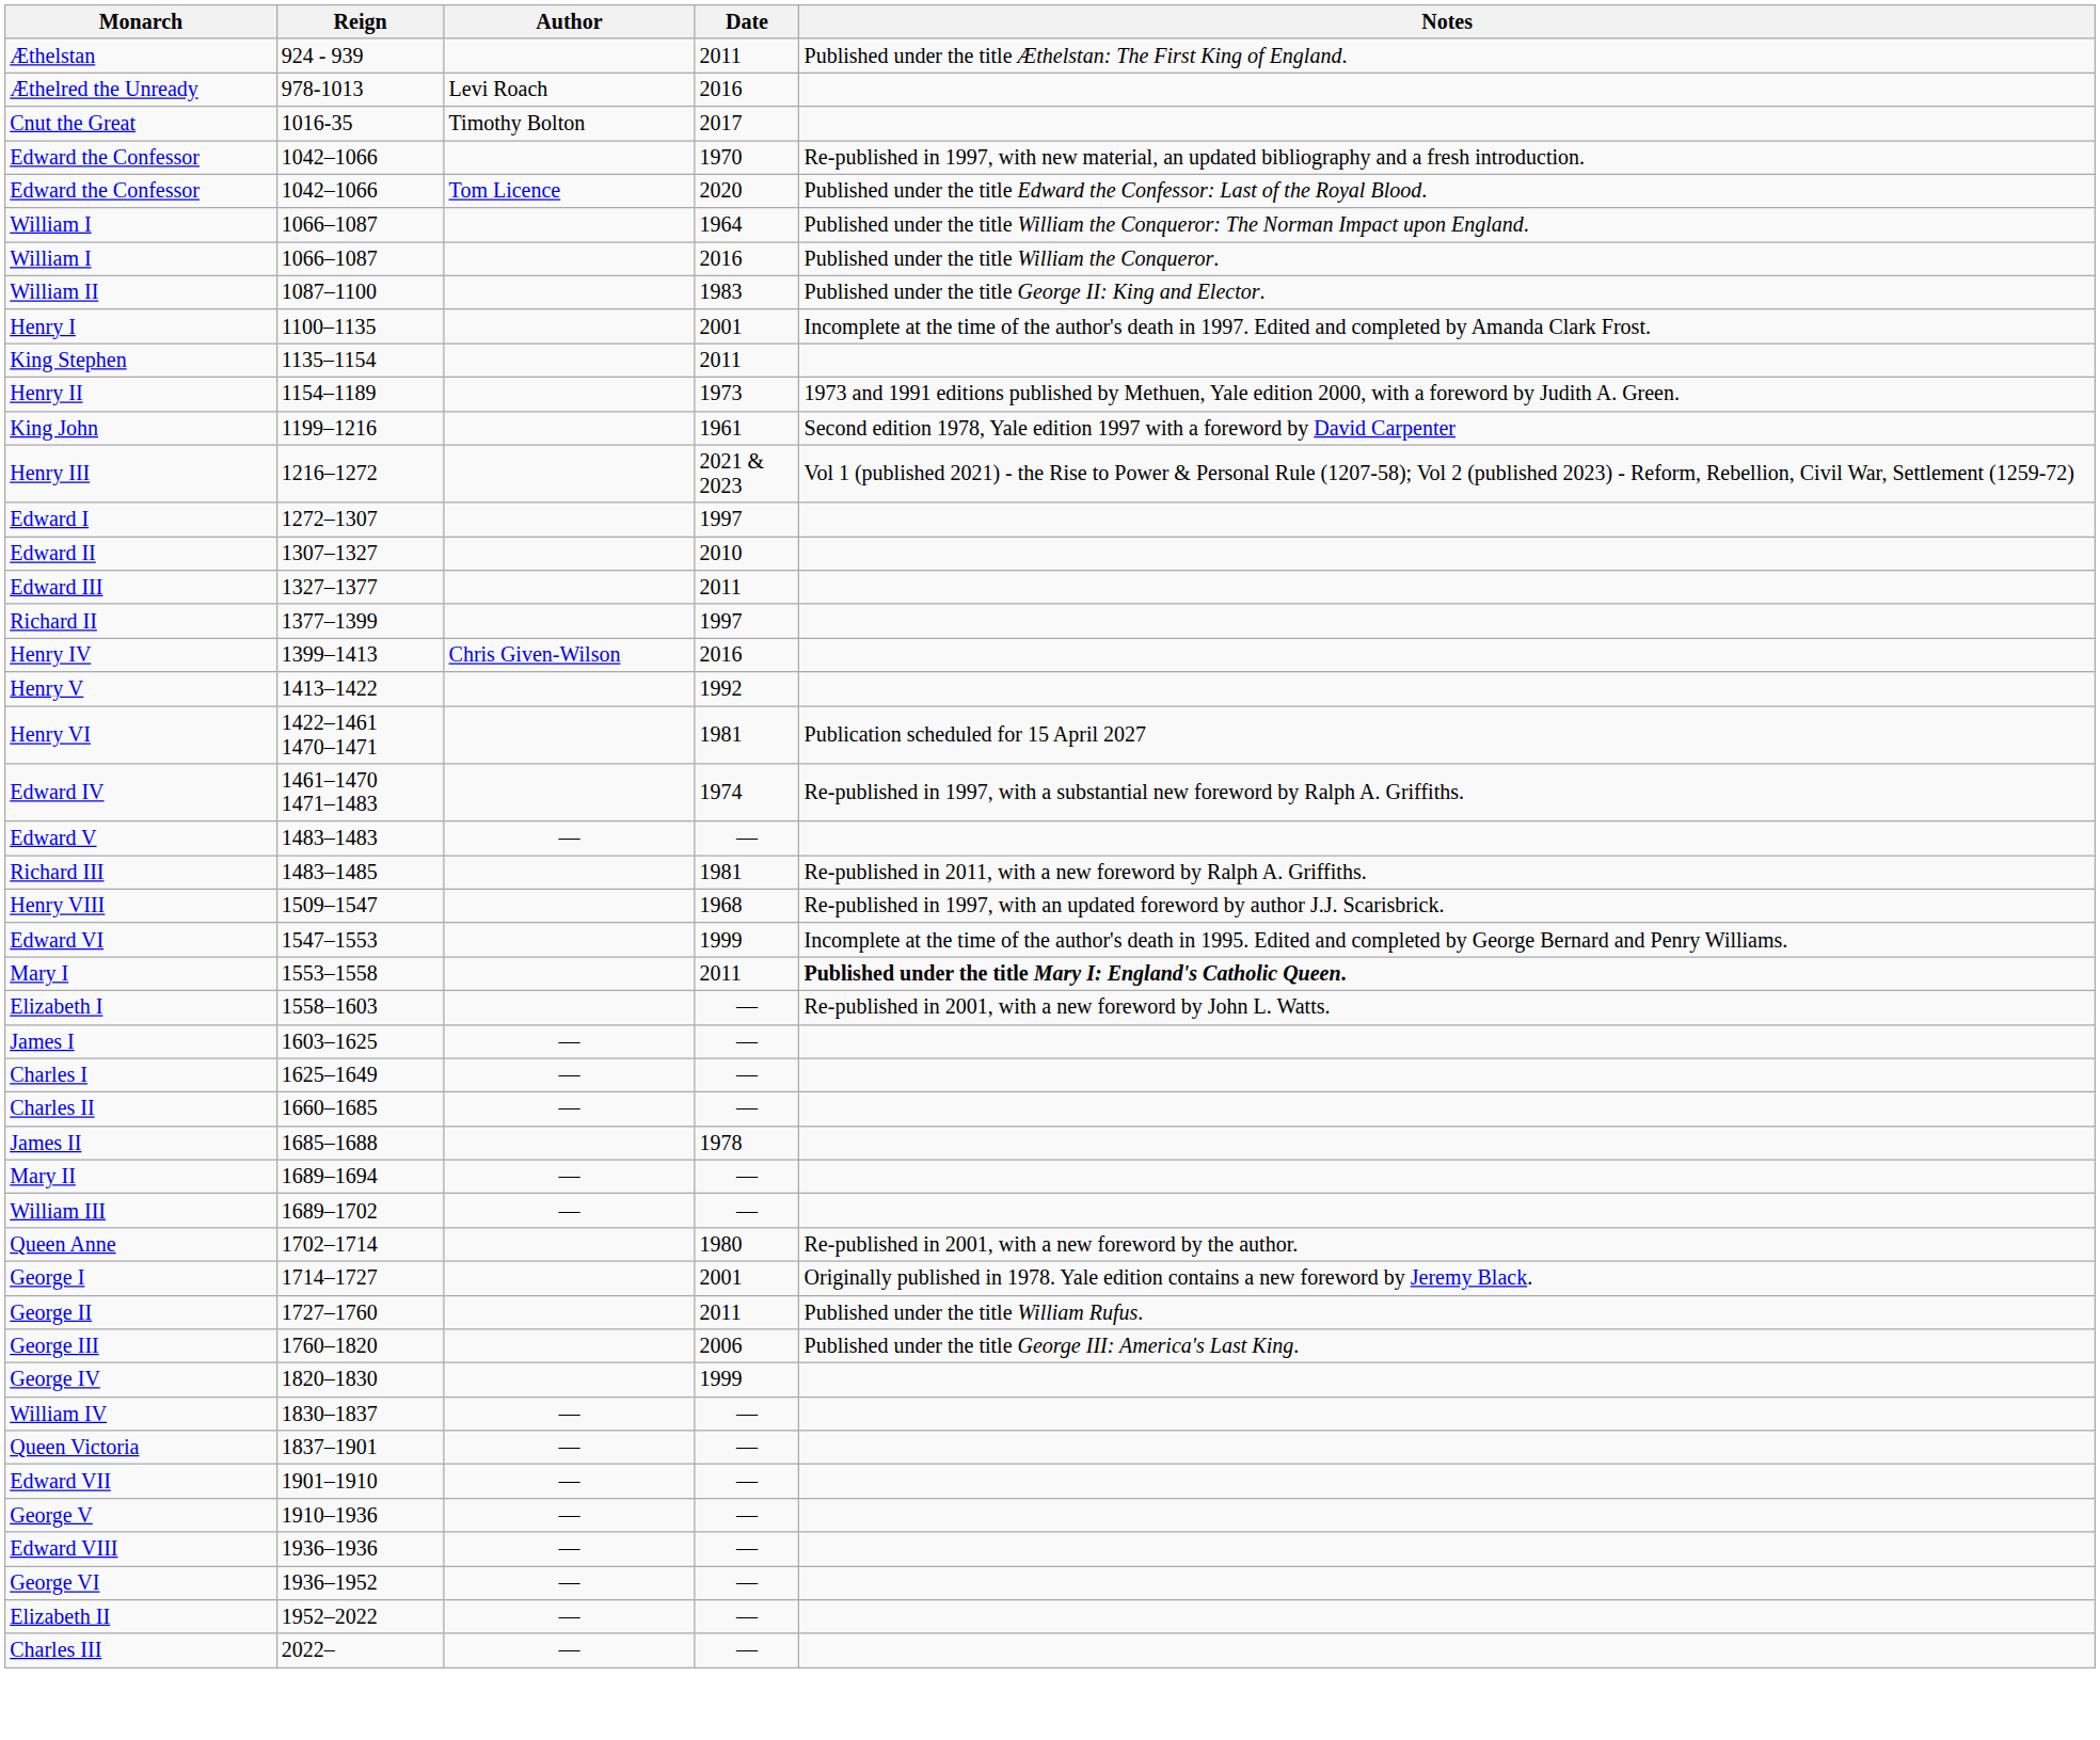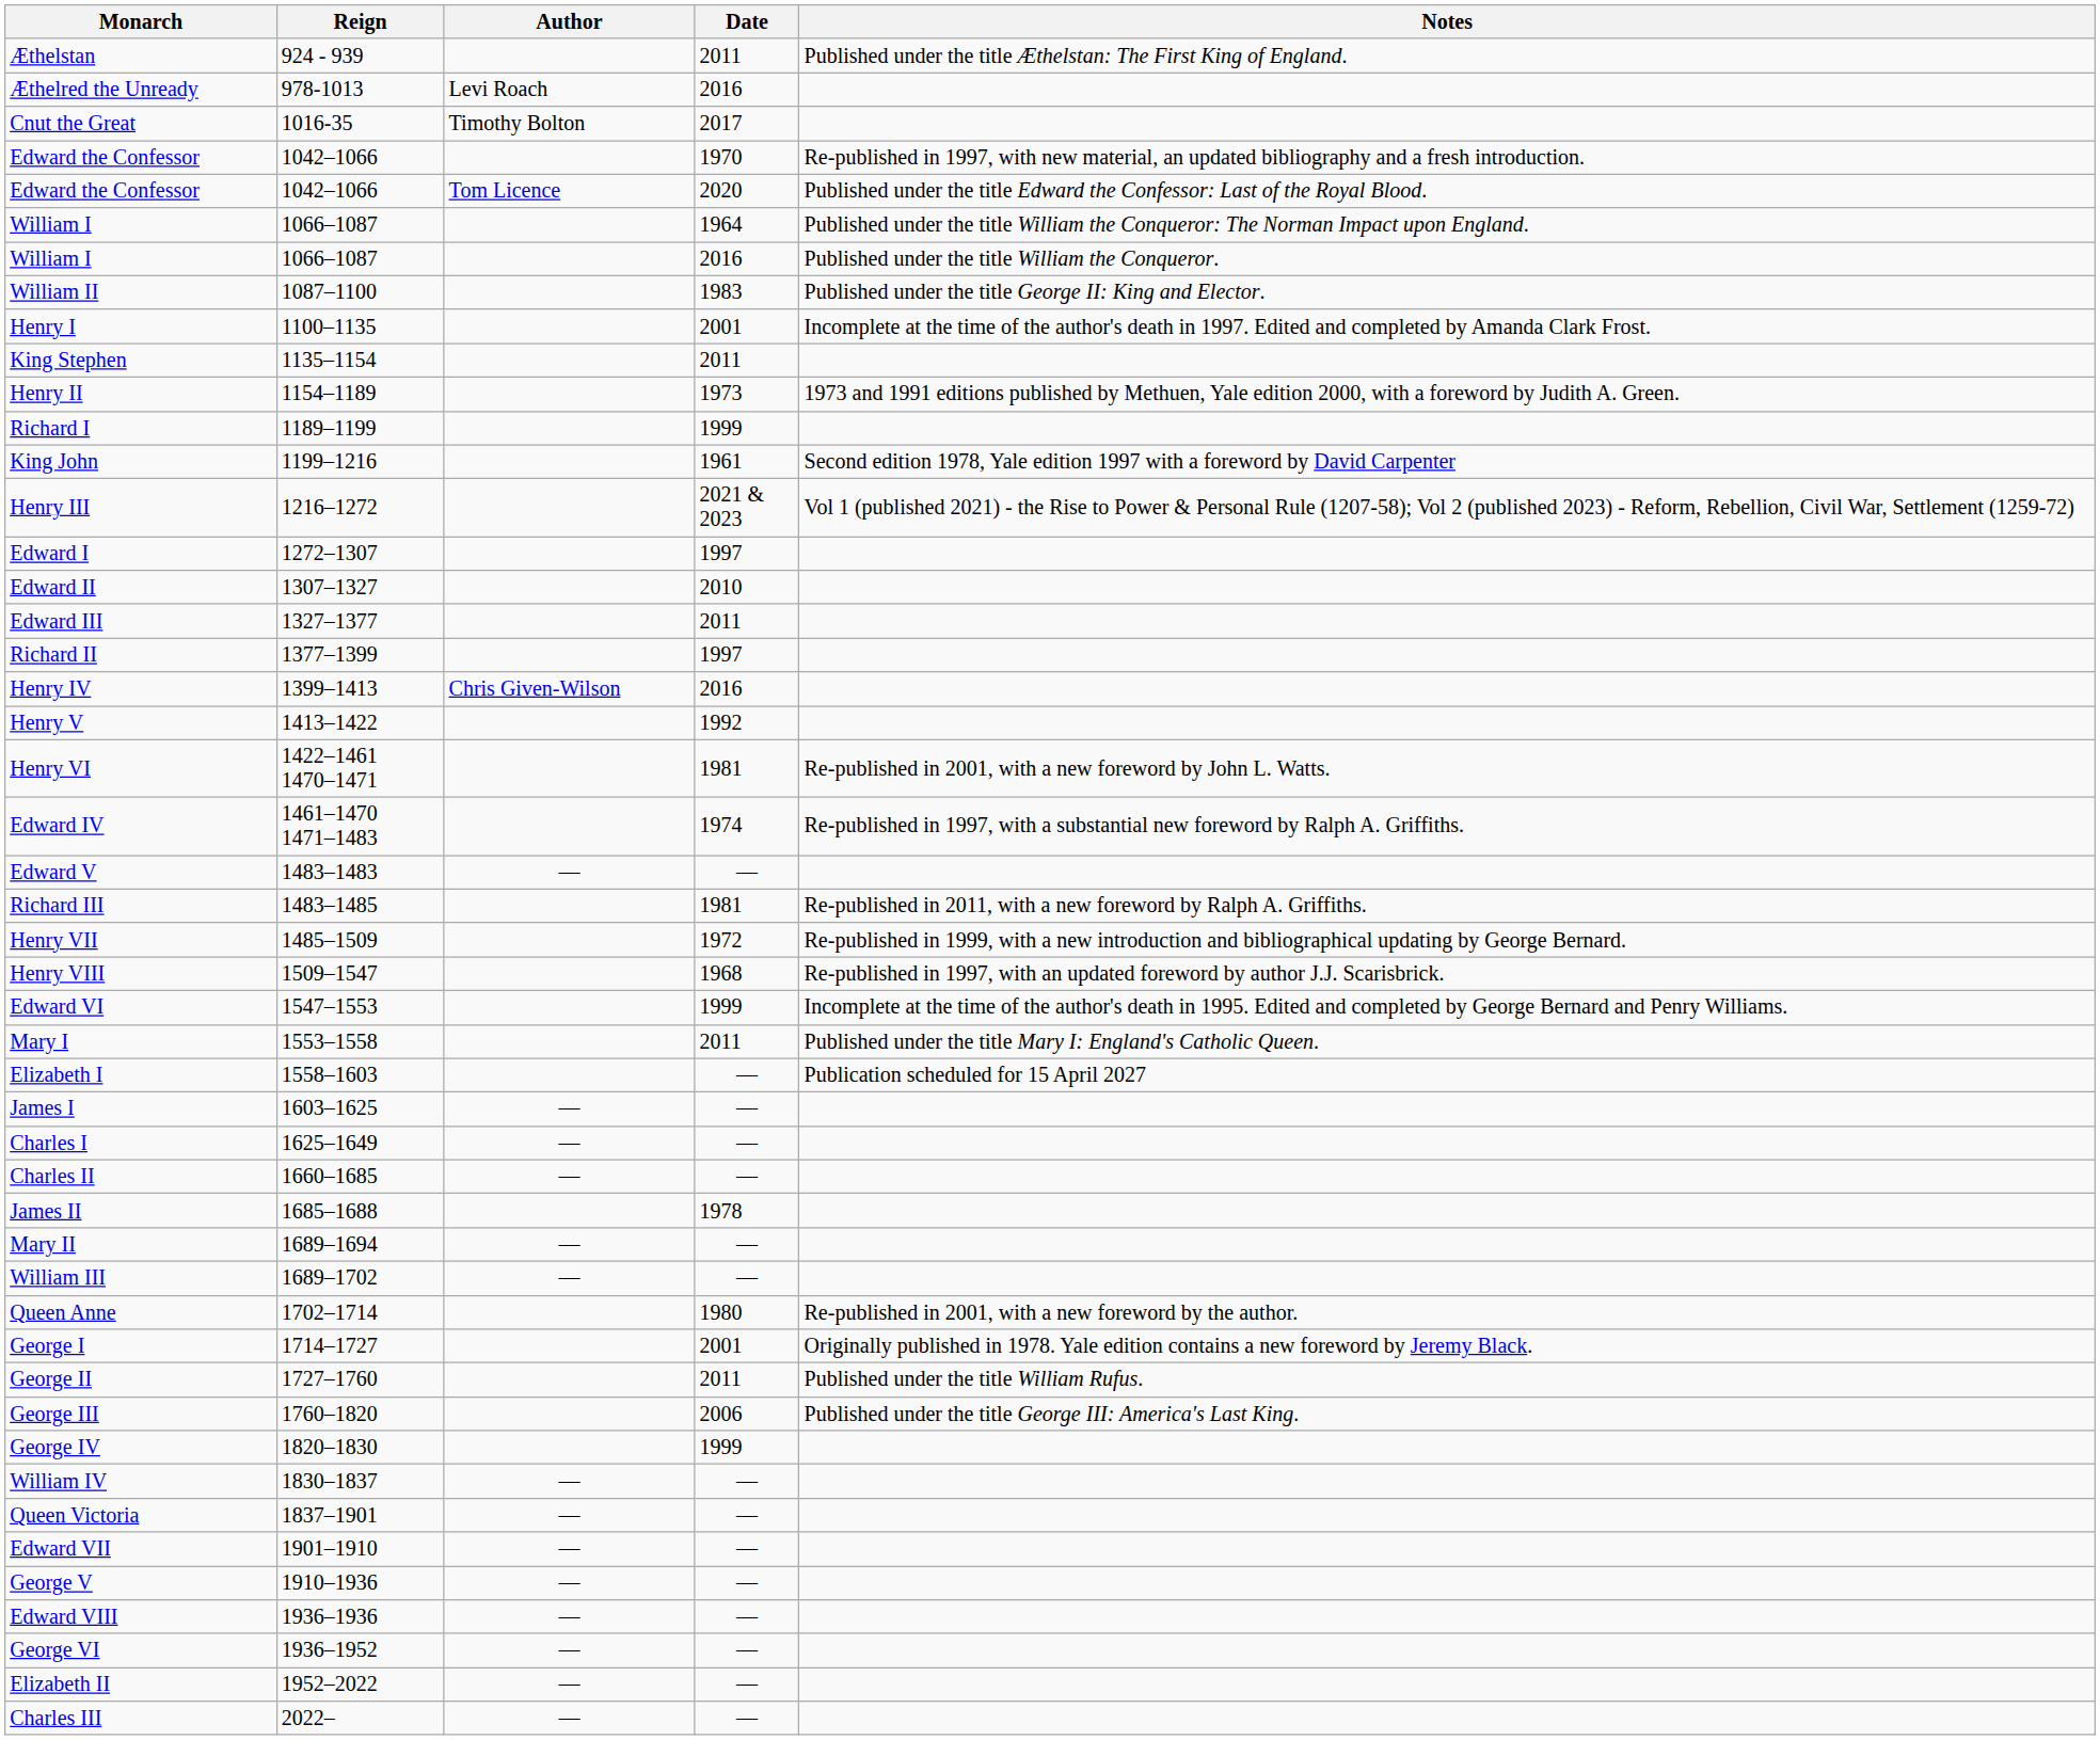 <table class="wikitable sortable">
 <tr>
 <th width="13%">Monarch</th>
 <th width="8%">Reign</th>
 <th width="12%">Author</th>
 <th width="5%">Date</th>
 <th width="62%">Notes</th>
 </tr>
 <tr>
 <td><a href='#'>Æthelstan</a></td>
 <td>924 - 939</td>
 <td></td>
 <td>2011</td>
 <td>Published under the title <em>Æthelstan: The First King of England</em>.</td>
 </tr>
 <tr>
 <td><a href='#'>Æthelred the Unready</a></td>
 <td>978-1013</td>
 <td>Levi Roach</td>
 <td>2016</td>
 <td></td>
 </tr>
 <tr>
 <td><a href='#'>Cnut the Great</a></td>
 <td>1016-35</td>
 <td>Timothy Bolton</td>
 <td>2017</td>
 <td></td>
 </tr>
 <tr>
 <td><a href='#'>Edward the Confessor</a></td>
 <td>1042–1066</td>
 <td></td>
 <td>1970</td>
 <td>Re-published in 1997, with new material, an updated bibliography and a fresh introduction.</td>
 </tr>
 <tr>
 <td><a href='#'>Edward the Confessor</a></td>
 <td>1042–1066</td>
 <td><a href='#'>Tom Licence</a></td>
 <td>2020</td>
 <td>Published under the title <em>Edward the Confessor: Last of the Royal Blood</em>.</td>
 </tr>
 <tr>
 <td><a href='#'>William I</a></td>
 <td>1066–1087</td>
 <td></td>
 <td>1964</td>
 <td>Published under the title <em>William the Conqueror: The Norman Impact upon England</em>.</td>
 </tr>
 <tr>
 <td><a href='#'>William I</a></td>
 <td>1066–1087</td>
 <td></td>
 <td>2016</td>
 <td>Published under the title <em>William the Conqueror</em>.</td>
 </tr>
 <tr>
 <td><a href='#'>William II</a></td>
 <td>1087–1100</td>
 <td></td>
 <td>1983</td>
 <td>Published under the title <em>George II: King and Elector</em>.</td>
 </tr>
 <tr>
 <td><a href='#'>Henry I</a></td>
 <td>1100–1135</td>
 <td></td>
 <td>2001</td>
 <td>Incomplete at the time of the author's death in 1997. Edited and completed by Amanda Clark Frost.</td>
 </tr>
 <tr>
 <td><a href='#'>King Stephen</a></td>
 <td>1135–1154</td>
 <td></td>
 <td>2011</td>
 <td></td>
 </tr>
 <tr>
 <td><a href='#'>Henry II</a></td>
 <td>1154–1189</td>
 <td></td>
 <td>1973</td>
 <td>1973 and 1991 editions published by Methuen, Yale edition 2000, with a foreword by Judith A. Green.</td>
 </tr>
 <tr>
+<td><a href='#'>Richard I</a></td>
+<td>1189–1199</td>
+<td></td>
+<td>1999</td>
+<td></td>
+</tr>
+<tr>
 <td><a href='#'>King John</a></td>
 <td>1199–1216</td>
 <td></td>
 <td>1961</td>
 <td>Second edition 1978, Yale edition 1997 with a foreword by <a href='#'>David Carpenter</a></td>
 </tr>
 <tr>
 <td><a href='#'>Henry III</a></td>
 <td>1216–1272</td>
 <td></td>
 <td>2021 & 2023</td>
 <td>Vol 1 (published 2021) - the Rise to Power & Personal Rule (1207-58); Vol 2 (published 2023) -  Reform, Rebellion, Civil War, Settlement (1259-72)</td>
 </tr>
 <tr>
 <td><a href='#'>Edward I</a></td>
 <td>1272–1307</td>
 <td></td>
 <td>1997</td>
 <td></td>
 </tr>
 <tr>
 <td><a href='#'>Edward II</a></td>
 <td>1307–1327</td>
 <td></td>
 <td>2010</td>
 <td></td>
 </tr>
 <tr>
 <td><a href='#'>Edward III</a></td>
 <td>1327–1377</td>
 <td></td>
 <td>2011</td>
 <td></td>
 </tr>
 <tr>
 <td><a href='#'>Richard II</a></td>
 <td>1377–1399</td>
 <td></td>
 <td>1997</td>
 <td></td>
 </tr>
 <tr>
 <td><a href='#'>Henry IV</a></td>
 <td>1399–1413</td>
 <td align=left><a href='#'>Chris Given-Wilson</a></td>
 <td align=left>2016</td>
 <td></td>
 </tr>
 <tr>
 <td><a href='#'>Henry V</a></td>
 <td>1413–1422</td>
 <td></td>
 <td>1992</td>
 <td></td>
 </tr>
 <tr>
 <td><a href='#'>Henry VI</a></td>
 <td>1422–1461<br>1470–1471</td>
 <td></td>
 <td>1981</td>
-<td>Publication scheduled for 15 April 2027</td>
+<td>Re-published in 2001, with a new foreword by John L. Watts.</td>
 </tr>
 <tr>
 <td><a href='#'>Edward IV</a></td>
 <td>1461–1470<br>1471–1483</td>
 <td></td>
 <td>1974</td>
 <td>Re-published in 1997, with a substantial new foreword by Ralph A. Griffiths.</td>
 </tr>
 <tr>
 <td><a href='#'>Edward V</a></td>
 <td>1483–1483</td>
 <td align=center>—</td>
 <td align=center>—</td>
 <td></td>
 </tr>
 <tr>
 <td><a href='#'>Richard III</a></td>
 <td>1483–1485</td>
 <td></td>
 <td>1981</td>
 <td>Re-published in 2011, with a new foreword by Ralph A. Griffiths.</td>
 </tr>
 <tr>
+<td><a href='#'>Henry VII</a></td>
+<td>1485–1509</td>
+<td></td>
+<td>1972</td>
+<td>Re-published in 1999, with a new introduction and bibliographical updating by George Bernard.</td>
+</tr>
+<tr>
 <td><a href='#'>Henry VIII</a></td>
 <td>1509–1547</td>
 <td></td>
 <td>1968</td>
 <td>Re-published in 1997, with an updated foreword by author J.J. Scarisbrick.</td>
 </tr>
 <tr>
 <td><a href='#'>Edward VI</a></td>
 <td>1547–1553</td>
 <td></td>
 <td>1999</td>
 <td>Incomplete at the time of the author's death in 1995. Edited and completed by George Bernard and Penry Williams.</td>
 </tr>
 <tr>
 <td><a href='#'>Mary I</a></td>
 <td>1553–1558</td>
 <td></td>
 <td>2011</td>
-<td><strong>Published under the title <em>Mary I: England's Catholic Queen</em>.</strong></td>
+<td>Published under the title <em>Mary I: England's Catholic Queen</em>.</td>
 </tr>
 <tr>
 <td><a href='#'>Elizabeth I</a></td>
 <td>1558–1603</td>
 <td></td>
 <td align=center>—</td>
-<td>Re-published in 2001, with a new foreword by John L. Watts.</td>
+<td>Publication scheduled for 15 April 2027</td>
 </tr>
 <tr>
 <td><a href='#'>James I</a></td>
 <td>1603–1625</td>
 <td align=center>—</td>
 <td align=center>—</td>
 <td></td>
 </tr>
 <tr>
 <td><a href='#'>Charles I</a></td>
 <td>1625–1649</td>
 <td align=center>—</td>
 <td align=center>—</td>
 <td></td>
 </tr>
 <tr>
 <td><a href='#'>Charles II</a></td>
 <td>1660–1685</td>
 <td align=center>—</td>
 <td align=center>—</td>
 <td></td>
 </tr>
 <tr>
 <td><a href='#'>James II</a></td>
 <td>1685–1688</td>
 <td></td>
 <td>1978</td>
 <td></td>
 </tr>
 <tr>
 <td><a href='#'>Mary II</a></td>
 <td>1689–1694</td>
 <td align=center>—</td>
 <td align=center>—</td>
 <td></td>
 </tr>
 <tr>
 <td><a href='#'>William III</a></td>
 <td>1689–1702</td>
 <td align=center>—</td>
 <td align=center>—</td>
 <td></td>
 </tr>
 <tr>
 <td><a href='#'>Queen Anne</a></td>
 <td>1702–1714</td>
 <td></td>
 <td>1980</td>
 <td>Re-published in 2001, with a new foreword by the author.</td>
 </tr>
 <tr>
 <td><a href='#'>George I</a></td>
 <td>1714–1727</td>
 <td></td>
 <td>2001</td>
 <td>Originally published in 1978. Yale edition contains a new foreword by <a href='#'>Jeremy Black</a>.</td>
 </tr>
 <tr>
 <td><a href='#'>George II</a></td>
 <td>1727–1760</td>
 <td></td>
 <td>2011</td>
 <td>Published under the title <em>William Rufus</em>.</td>
 </tr>
 <tr>
 <td><a href='#'>George III</a></td>
 <td>1760–1820</td>
 <td></td>
 <td>2006</td>
 <td>Published under the title <em>George III: America's Last King</em>.</td>
 </tr>
 <tr>
 <td><a href='#'>George IV</a></td>
 <td>1820–1830</td>
 <td></td>
 <td>1999</td>
 <td></td>
 </tr>
 <tr>
 <td><a href='#'>William IV</a></td>
 <td>1830–1837</td>
 <td align=center>—</td>
 <td align=center>—</td>
 <td></td>
 </tr>
 <tr>
 <td><a href='#'>Queen Victoria</a></td>
 <td>1837–1901</td>
 <td align=center>—</td>
 <td align=center>—</td>
 <td></td>
 </tr>
 <tr>
 <td><a href='#'>Edward VII</a></td>
 <td>1901–1910</td>
 <td align=center>—</td>
 <td align=center>—</td>
 <td></td>
 </tr>
 <tr>
 <td><a href='#'>George V</a></td>
 <td>1910–1936</td>
 <td align=center>—</td>
 <td align=center>—</td>
 <td></td>
 </tr>
 <tr>
 <td><a href='#'>Edward VIII</a></td>
 <td>1936–1936</td>
 <td align=center>—</td>
 <td align=center>—</td>
 <td></td>
 </tr>
 <tr>
 <td><a href='#'>George VI</a></td>
 <td>1936–1952</td>
 <td align=center>—</td>
 <td align=center>—</td>
 <td></td>
 </tr>
 <tr>
 <td><a href='#'>Elizabeth II</a></td>
 <td>1952–2022</td>
 <td align=center>—</td>
 <td align=center>—</td>
 <td></td>
 </tr>
 <tr>
 <td><a href='#'>Charles III</a></td>
 <td>2022–</td>
 <td align=center>—</td>
 <td align=center>—</td>
 <td></td>
 </tr>
 </table>
